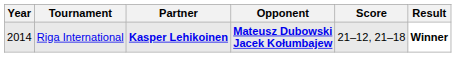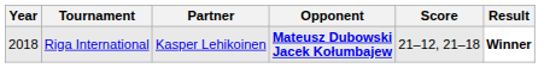 <table class="sortable wikitable" style="font-size: 90%;">
 <tr>
 <th>Year</th>
 <th>Tournament</th>
 <th>Partner</th>
 <th>Opponent</th>
 <th>Score</th>
 <th>Result</th>
 </tr>
 <tr style="background:#E9E9E9">
-<td align="center">2014</td>
+<td align="center">2018</td>
 <td align="left"><a href='#'>Riga International</a></td>
-<td align="left"><strong> <a href='#'>Kasper Lehikoinen</a></strong></td>
+<td align="left"> <a href='#'>Kasper Lehikoinen</a></td>
 <td align="left"><strong> <a href='#'>Mateusz Dubowski</a><br> <a href='#'>Jacek Kołumbajew</a></strong></td>
 <td align="left">21–12, 21–18</td>
 <td style="text-align:left; background:white"> <strong>Winner</strong></td>
 </tr>
 </table>
